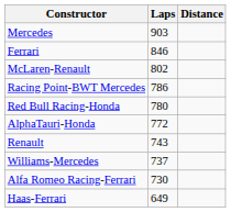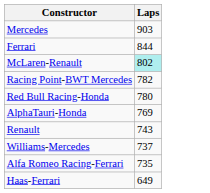 <table class="wikitable">
 <tr>
 <th>Constructor</th>
 <th>Laps</th>
-<th>Distance</th>
 </tr>
 <tr>
 <td><a href='#'>Mercedes</a></td>
 <td>903</td>
-<td></td>
 </tr>
 <tr>
 <td><a href='#'>Ferrari</a></td>
-<td>846</td>
-<td></td>
+<td>844</td>
 </tr>
 <tr>
 <td><a href='#'>McLaren</a>-<a href='#'>Renault</a></td>
-<td>802</td>
-<td></td>
+<td style="background: paleturquoise;">802</td>
 </tr>
 <tr>
 <td><a href='#'>Racing Point</a>-<a href='#'>BWT Mercedes</a></td>
-<td>786</td>
-<td></td>
+<td>782</td>
 </tr>
 <tr>
 <td><a href='#'>Red Bull Racing</a>-<a href='#'>Honda</a></td>
 <td>780</td>
-<td></td>
 </tr>
 <tr>
 <td><a href='#'>AlphaTauri</a>-<a href='#'>Honda</a></td>
-<td>772</td>
-<td></td>
+<td>769</td>
 </tr>
 <tr>
 <td><a href='#'>Renault</a></td>
 <td>743</td>
-<td></td>
 </tr>
 <tr>
 <td><a href='#'>Williams</a>-<a href='#'>Mercedes</a></td>
 <td>737</td>
-<td></td>
 </tr>
 <tr>
 <td><a href='#'>Alfa Romeo Racing</a>-<a href='#'>Ferrari</a></td>
-<td>730</td>
-<td></td>
+<td>735</td>
 </tr>
 <tr>
 <td><a href='#'>Haas</a>-<a href='#'>Ferrari</a></td>
 <td>649</td>
-<td></td>
 </tr>
 </table>
